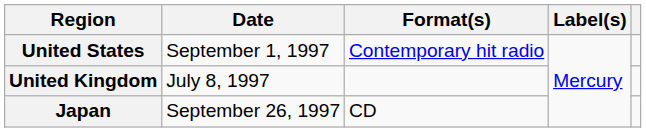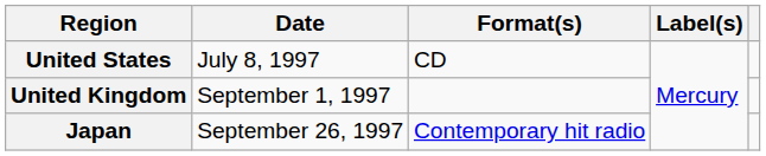 <table class="wikitable plainrowheaders">
 <tr>
 <th scope="col">Region</th>
 <th scope="col">Date</th>
 <th scope="col">Format(s)</th>
 <th scope="col">Label(s)</th>
 <th scope="col"></th>
 </tr>
 <tr>
 <th scope="row">United States</th>
-<td>September 1, 1997</td>
-<td><a href='#'>Contemporary hit radio</a></td>
+<td>July 8, 1997</td>
+<td>CD</td>
 <td rowspan="3"><a href='#'>Mercury</a></td>
 <td></td>
 </tr>
 <tr>
 <th scope="row">United Kingdom</th>
-<td>July 8, 1997</td>
+<td>September 1, 1997</td>
 <td></td>
 <td></td>
 </tr>
 <tr>
 <th scope="row">Japan</th>
 <td>September 26, 1997</td>
-<td>CD</td>
+<td><a href='#'>Contemporary hit radio</a></td>
 <td></td>
 </tr>
 </table>
